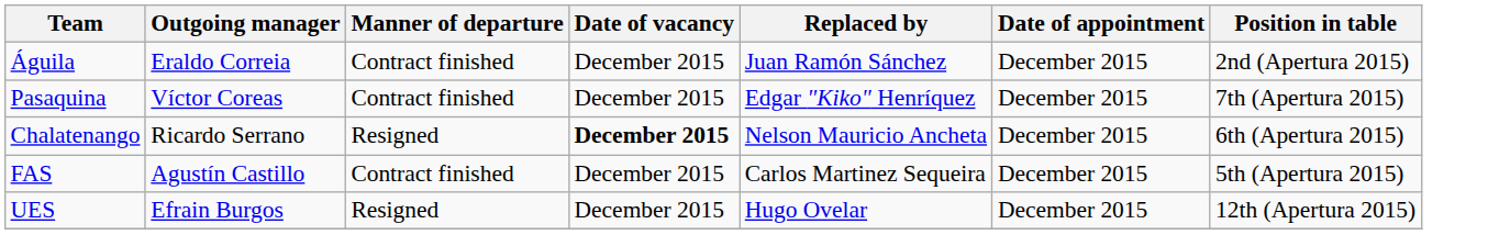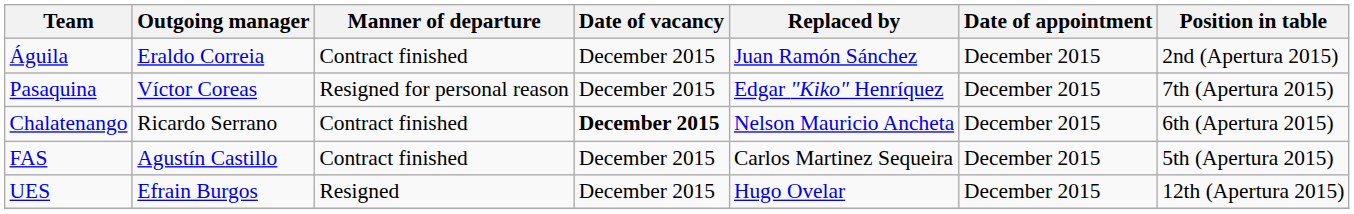 <table class="wikitable">
 <tr>
 <th>Team</th>
 <th>Outgoing manager</th>
 <th>Manner of departure</th>
 <th>Date of vacancy</th>
 <th>Replaced by</th>
 <th>Date of appointment</th>
 <th>Position in table</th>
 </tr>
 <tr>
 <td><a href='#'>Águila</a></td>
 <td> <a href='#'>Eraldo Correia</a></td>
 <td>Contract finished</td>
 <td>December 2015</td>
 <td> <a href='#'>Juan Ramón Sánchez</a></td>
 <td>December 2015</td>
 <td>2nd (Apertura 2015)</td>
 </tr>
 <tr>
 <td><a href='#'>Pasaquina</a></td>
 <td> <a href='#'>Víctor Coreas</a></td>
-<td>Contract finished</td>
+<td>Resigned for personal reason</td>
 <td>December 2015</td>
 <td>  <a href='#'>Edgar <em>"Kiko"</em> Henríquez</a></td>
 <td>December 2015</td>
 <td>7th (Apertura 2015)</td>
 </tr>
 <tr>
 <td><a href='#'>Chalatenango</a></td>
 <td> Ricardo Serrano</td>
-<td>Resigned</td>
+<td>Contract finished</td>
 <td><strong>December 2015</strong></td>
 <td> <a href='#'>Nelson Mauricio Ancheta</a></td>
 <td>December 2015</td>
 <td>6th (Apertura 2015)</td>
 </tr>
 <tr>
 <td><a href='#'>FAS</a></td>
 <td> <a href='#'>Agustín Castillo</a></td>
 <td>Contract finished</td>
 <td>December 2015</td>
 <td> Carlos Martinez Sequeira</td>
 <td>December 2015</td>
 <td>5th (Apertura 2015)</td>
 </tr>
 <tr>
 <td><a href='#'>UES</a></td>
 <td> <a href='#'>Efrain Burgos</a></td>
 <td>Resigned</td>
 <td>December 2015</td>
 <td> <a href='#'>Hugo Ovelar</a></td>
 <td>December 2015</td>
 <td>12th (Apertura 2015)</td>
 </tr>
 <tr>
 </tr>
 </table>
